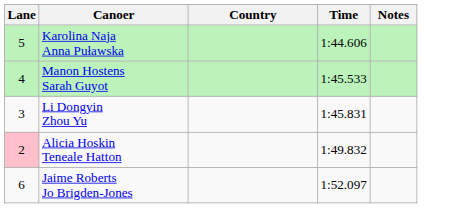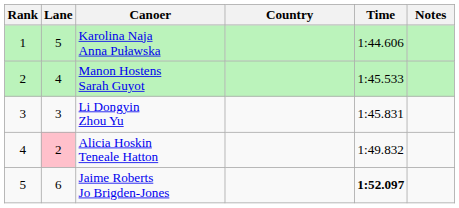 <table class="wikitable" style="text-align:center;">
 <tr>
+<th width=30>Rank</th>
 <th width=30>Lane</th>
 <th width=175>Canoer</th>
 <th width=150>Country</th>
 <th width=30>Time</th>
 <th width=50>Notes</th>
 </tr>
 <tr bgcolor=bbf3bb>
+<td>1</td>
 <td>5</td>
 <td align=left><a href='#'>Karolina Naja</a><br><a href='#'>Anna Puławska</a></td>
 <td align=left></td>
 <td>1:44.606</td>
 <td></td>
 </tr>
 <tr bgcolor=bbf3bb>
+<td>2</td>
 <td>4</td>
 <td align=left><a href='#'>Manon Hostens</a><br><a href='#'>Sarah Guyot</a></td>
 <td align=left></td>
 <td>1:45.533</td>
 <td></td>
 </tr>
 <tr>
 <td>3</td>
+<td>3</td>
 <td align=left><a href='#'>Li Dongyin</a><br><a href='#'>Zhou Yu</a></td>
 <td align=left></td>
 <td>1:45.831</td>
 <td></td>
 </tr>
 <tr>
+<td>4</td>
 <td style="background: pink;">2</td>
 <td align=left><a href='#'>Alicia Hoskin</a><br><a href='#'>Teneale Hatton</a></td>
 <td align=left></td>
 <td>1:49.832</td>
 <td></td>
 </tr>
 <tr>
+<td>5</td>
 <td>6</td>
 <td align=left><a href='#'>Jaime Roberts</a><br><a href='#'>Jo Brigden-Jones</a></td>
 <td align=left></td>
-<td>1:52.097</td>
+<td><strong>1:52.097</strong></td>
 <td></td>
 </tr>
 </table>
